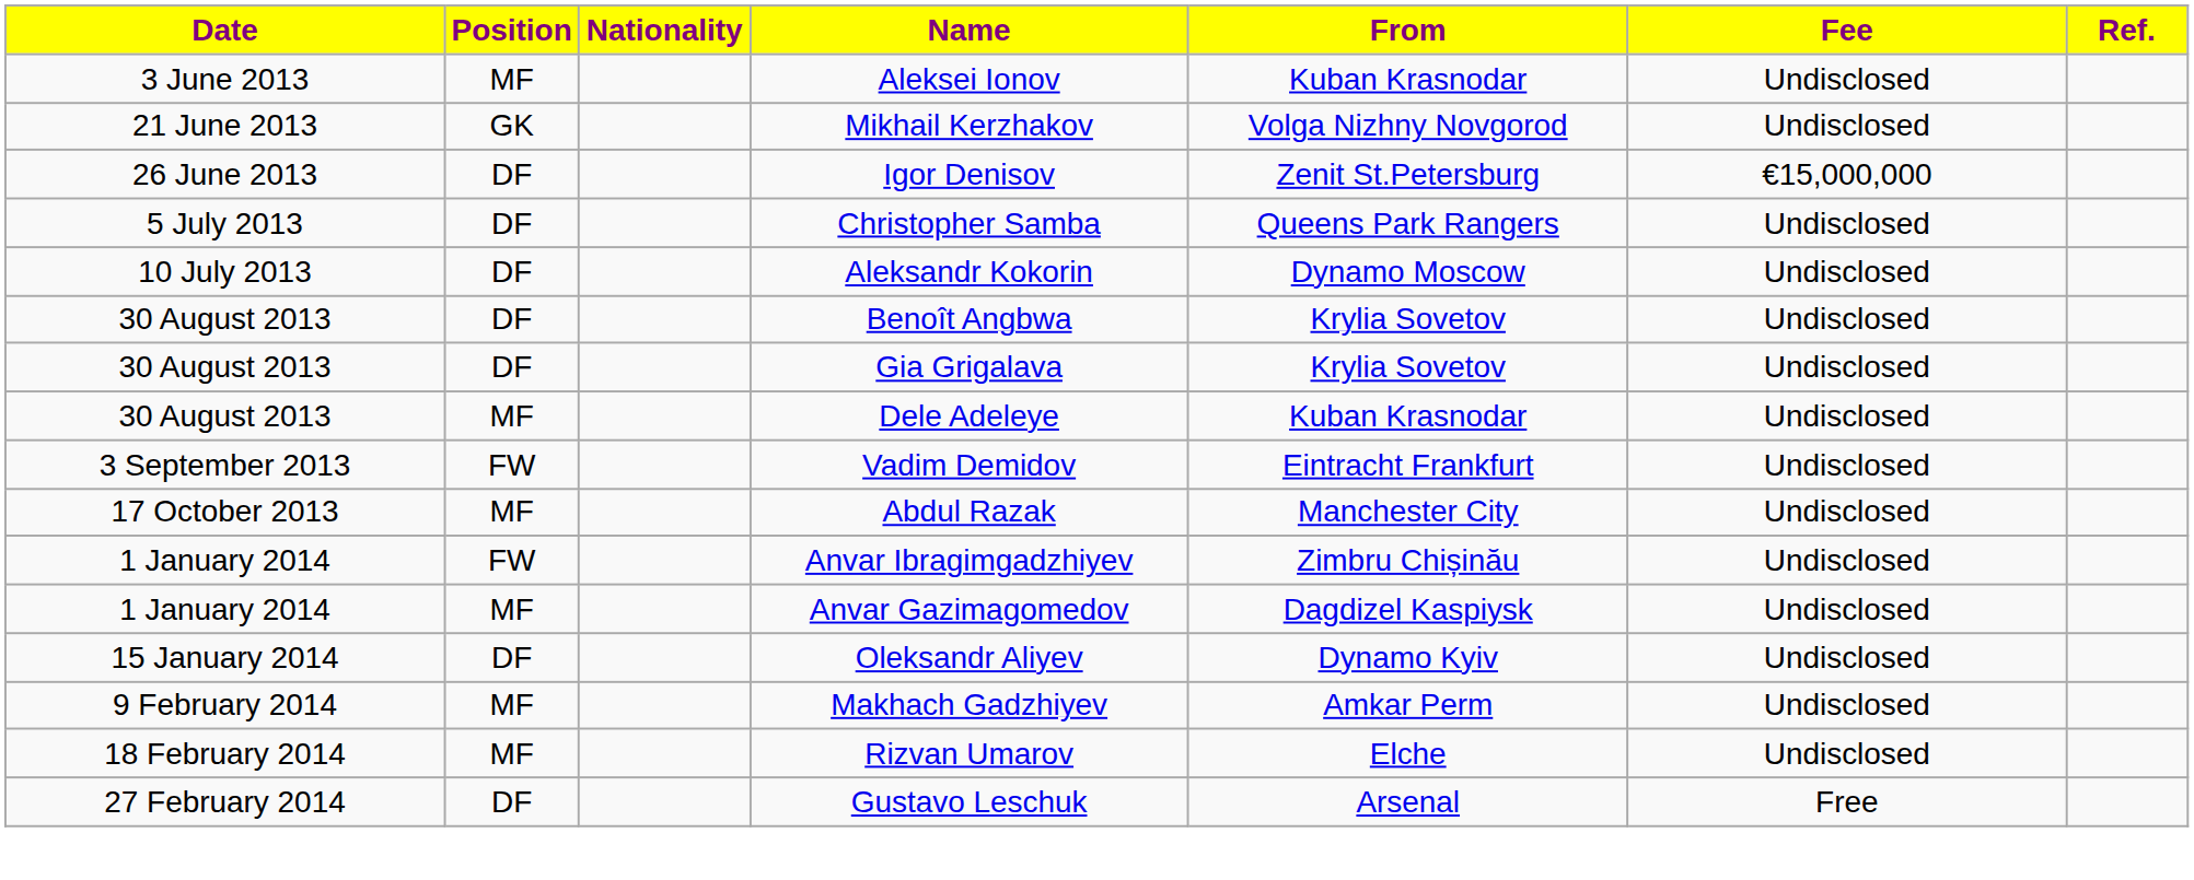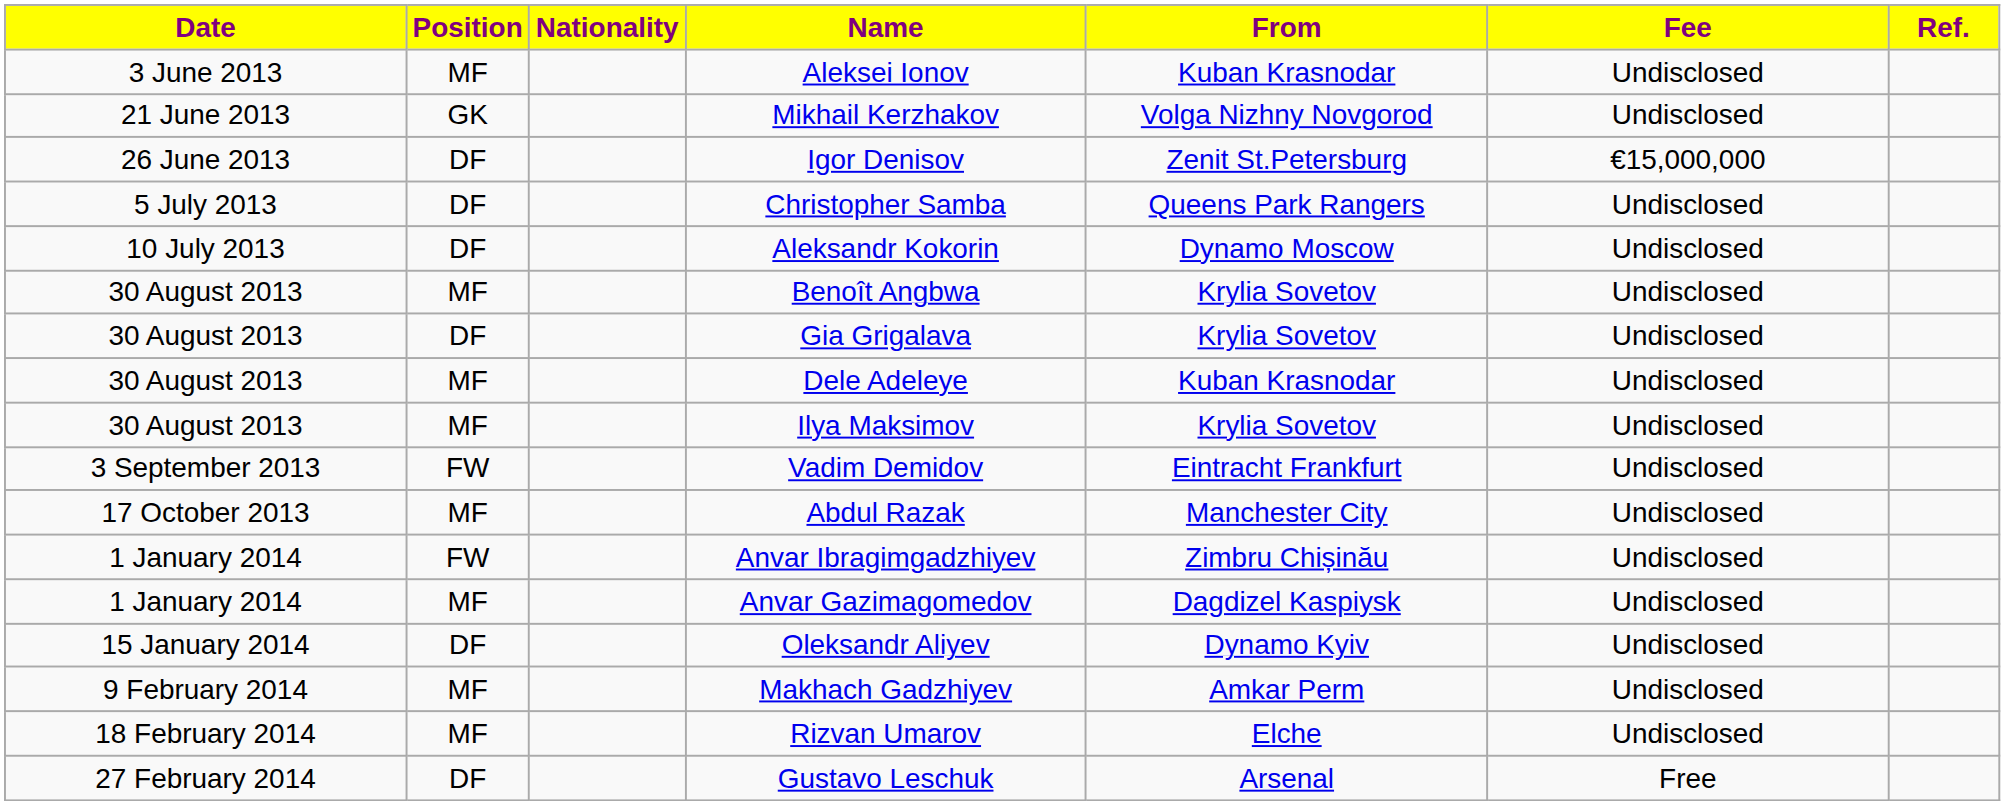 <table class="wikitable"  style="text-align:center; font-size:90%; ">
 <tr>
 <th style="background:#ffff00; color:purple; width:200px;">Date</th>
 <th style="background:#ffff00; color:purple; width:50px;">Position</th>
 <th style="background:#ffff00; color:purple; width:50px;">Nationality</th>
 <th style="background:#ffff00; color:purple; width:200px;">Name</th>
 <th style="background:#ffff00; color:purple; width:200px;">From</th>
 <th style="background:#ffff00; color:purple; width:200px;">Fee</th>
 <th style="background:#ffff00; color:purple; width:50px;">Ref.</th>
 </tr>
 <tr>
 <td>3 June 2013</td>
 <td>MF</td>
 <td></td>
 <td><a href='#'>Aleksei Ionov</a></td>
 <td><a href='#'>Kuban Krasnodar</a></td>
 <td>Undisclosed</td>
 <td></td>
 </tr>
 <tr>
 <td>21 June 2013</td>
 <td>GK</td>
 <td></td>
 <td><a href='#'>Mikhail Kerzhakov</a></td>
 <td><a href='#'>Volga Nizhny Novgorod</a></td>
 <td>Undisclosed</td>
 <td></td>
 </tr>
 <tr>
 <td>26 June 2013</td>
 <td>DF</td>
 <td></td>
 <td><a href='#'>Igor Denisov</a></td>
 <td><a href='#'>Zenit St.Petersburg</a></td>
 <td>€15,000,000</td>
 <td></td>
 </tr>
 <tr>
 <td>5 July 2013</td>
 <td>DF</td>
 <td></td>
 <td><a href='#'>Christopher Samba</a></td>
 <td><a href='#'>Queens Park Rangers</a></td>
 <td>Undisclosed</td>
 <td></td>
 </tr>
 <tr>
 <td>10 July 2013</td>
 <td>DF</td>
 <td></td>
 <td><a href='#'>Aleksandr Kokorin</a></td>
 <td><a href='#'>Dynamo Moscow</a></td>
 <td>Undisclosed</td>
 <td></td>
 </tr>
 <tr>
 <td>30 August 2013</td>
-<td>DF</td>
+<td>MF</td>
 <td></td>
 <td><a href='#'>Benoît Angbwa</a></td>
 <td><a href='#'>Krylia Sovetov</a></td>
 <td>Undisclosed</td>
 <td></td>
 </tr>
 <tr>
 <td>30 August 2013</td>
 <td>DF</td>
 <td></td>
 <td><a href='#'>Gia Grigalava</a></td>
 <td><a href='#'>Krylia Sovetov</a></td>
 <td>Undisclosed</td>
 <td></td>
 </tr>
 <tr>
 <td>30 August 2013</td>
 <td>MF</td>
 <td></td>
 <td><a href='#'>Dele Adeleye</a></td>
 <td><a href='#'>Kuban Krasnodar</a></td>
+<td>Undisclosed</td>
+<td></td>
+</tr>
+<tr>
+<td>30 August 2013</td>
+<td>MF</td>
+<td></td>
+<td><a href='#'>Ilya Maksimov</a></td>
+<td><a href='#'>Krylia Sovetov</a></td>
 <td>Undisclosed</td>
 <td></td>
 </tr>
 <tr>
 <td>3 September 2013</td>
 <td>FW</td>
 <td></td>
 <td><a href='#'>Vadim Demidov</a></td>
 <td><a href='#'>Eintracht Frankfurt</a></td>
 <td>Undisclosed</td>
 <td></td>
 </tr>
 <tr>
 <td>17 October 2013</td>
 <td>MF</td>
 <td></td>
 <td><a href='#'>Abdul Razak</a></td>
 <td><a href='#'>Manchester City</a></td>
 <td>Undisclosed</td>
 <td></td>
 </tr>
 <tr>
 <td>1 January 2014</td>
 <td>FW</td>
 <td></td>
 <td><a href='#'>Anvar Ibragimgadzhiyev</a></td>
 <td><a href='#'>Zimbru Chișinău</a></td>
 <td>Undisclosed</td>
 <td></td>
 </tr>
 <tr>
 <td>1 January 2014</td>
 <td>MF</td>
 <td></td>
 <td><a href='#'>Anvar Gazimagomedov</a></td>
 <td><a href='#'>Dagdizel Kaspiysk</a></td>
 <td>Undisclosed</td>
 <td></td>
 </tr>
 <tr>
 <td>15 January 2014</td>
 <td>DF</td>
 <td></td>
 <td><a href='#'>Oleksandr Aliyev</a></td>
 <td><a href='#'>Dynamo Kyiv</a></td>
 <td>Undisclosed</td>
 <td></td>
 </tr>
 <tr>
 <td>9 February 2014</td>
 <td>MF</td>
 <td></td>
 <td><a href='#'>Makhach Gadzhiyev</a></td>
 <td><a href='#'>Amkar Perm</a></td>
 <td>Undisclosed</td>
 <td></td>
 </tr>
 <tr>
 <td>18 February 2014</td>
 <td>MF</td>
 <td></td>
 <td><a href='#'>Rizvan Umarov</a></td>
 <td><a href='#'>Elche</a></td>
 <td>Undisclosed</td>
 <td></td>
 </tr>
 <tr>
 <td>27 February 2014</td>
 <td>DF</td>
 <td></td>
 <td><a href='#'>Gustavo Leschuk</a></td>
 <td><a href='#'>Arsenal</a></td>
 <td>Free</td>
 <td></td>
 </tr>
 </table>
